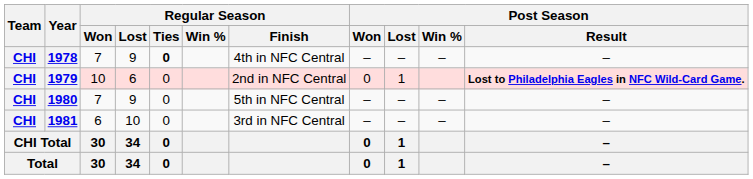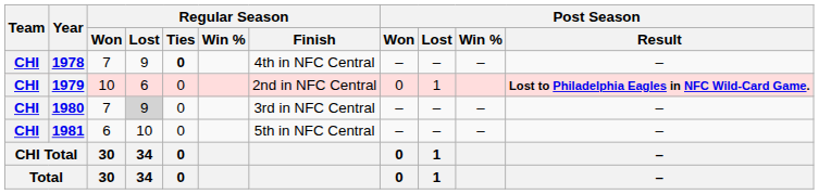 <table class="wikitable" style="font-size: 95%; text-align:center;">
 <tr>
 <th rowspan="2">Team</th>
 <th rowspan="2">Year</th>
 <th colspan="5">Regular Season</th>
 <th colspan="4">Post Season</th>
 </tr>
 <tr>
 <th>Won</th>
 <th>Lost</th>
 <th>Ties</th>
 <th>Win %</th>
 <th>Finish</th>
 <th>Won</th>
 <th>Lost</th>
 <th>Win %</th>
 <th>Result</th>
 </tr>
 <tr>
 <th><a href='#'>CHI</a></th>
 <th><a href='#'>1978</a></th>
 <td>7</td>
 <td>9</td>
 <td><strong>0</strong></td>
 <td></td>
 <td>4th in NFC Central</td>
 <td>–</td>
 <td>–</td>
 <td>–</td>
 <td>–</td>
 </tr>
 <tr ! style="background:#fdd;">
 <th><a href='#'>CHI</a></th>
 <th><a href='#'>1979</a></th>
 <td>10</td>
 <td>6</td>
 <td>0</td>
 <td></td>
 <td>2nd in NFC Central</td>
 <td>0</td>
 <td>1</td>
 <td></td>
 <td><small><strong>Lost to <a href='#'>Philadelphia Eagles</a> in <a href='#'>NFC Wild-Card Game</a>.</strong></small></td>
 </tr>
 <tr>
 <th><a href='#'>CHI</a></th>
 <th><a href='#'>1980</a></th>
 <td>7</td>
-<td>9</td>
+<td style="background: lightgrey;">9</td>
 <td>0</td>
 <td></td>
-<td>5th in NFC Central</td>
+<td>3rd in NFC Central</td>
 <td>–</td>
 <td>–</td>
 <td>–</td>
 <td>–</td>
 </tr>
 <tr>
 <th><a href='#'>CHI</a></th>
 <th><a href='#'>1981</a></th>
 <td>6</td>
 <td>10</td>
 <td>0</td>
 <td></td>
-<td>3rd in NFC Central</td>
+<td>5th in NFC Central</td>
 <td>–</td>
 <td>–</td>
 <td>–</td>
 <td>–</td>
 </tr>
 <tr>
 <th colspan="2">CHI Total</th>
 <th>30</th>
 <th>34</th>
 <th>0</th>
 <th></th>
 <th></th>
 <th>0</th>
 <th>1</th>
 <th></th>
 <th>–</th>
 </tr>
 <tr>
 <th colspan="2">Total</th>
 <th>30</th>
 <th>34</th>
 <th>0</th>
 <th></th>
 <th></th>
 <th>0</th>
 <th>1</th>
 <th></th>
 <th>–</th>
 </tr>
 </table>
